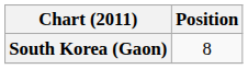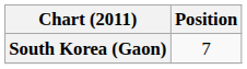 <table class="wikitable plainrowheaders" style="text-align:center;">
 <tr>
 <th>Chart (2011)</th>
 <th>Position</th>
 </tr>
 <tr>
 <th scope="row">South Korea (Gaon)</th>
-<td align="center">8</td>
+<td align="center">7</td>
 </tr>
 <tr>
 </tr>
 </table>
